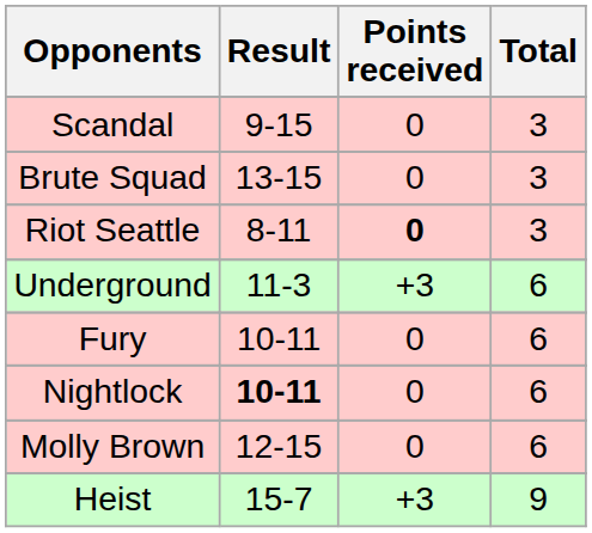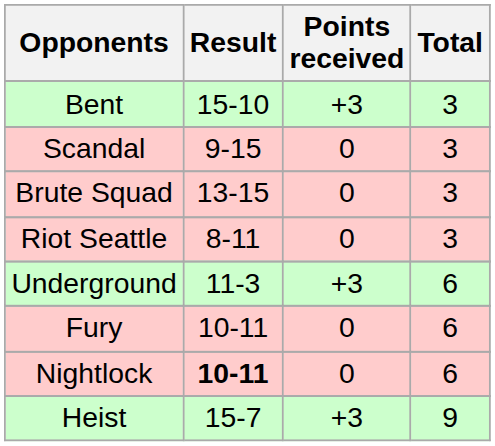 <table class="wikitable" ; width:50%;">
 <tr>
 <th>Opponents</th>
 <th>Result</th>
 <th>Points<br>received</th>
 <th>Total</th>
 </tr>
 <tr>
+</tr>
+<tr bgcolor=#ccffcc>
+<td style="text-align: center;">Bent</td>
+<td style="text-align: center;">15-10</td>
+<td style="text-align: center;">+3</td>
+<td style="text-align: center;">3</td>
 </tr>
 <tr>
 </tr>
 <tr bgcolor=#ffcccc>
 <td style="text-align: center;">Scandal</td>
 <td style="text-align: center;">9-15</td>
 <td style="text-align: center;">0</td>
 <td style="text-align: center;">3</td>
 </tr>
 <tr>
 </tr>
 <tr bgcolor=#ffcccc>
 <td style="text-align: center;">Brute Squad</td>
 <td style="text-align: center;">13-15</td>
 <td style="text-align: center;">0</td>
 <td style="text-align: center;">3</td>
 </tr>
 <tr>
 </tr>
 <tr bgcolor=#ffcccc>
 <td style="text-align: center;">Riot Seattle</td>
 <td style="text-align: center;">8-11</td>
-<td style="text-align: center;"><strong>0</strong></td>
+<td style="text-align: center;">0</td>
 <td style="text-align: center;">3</td>
 </tr>
 <tr>
 </tr>
 <tr bgcolor=#ccffcc>
 <td style="text-align: center;">Underground</td>
 <td style="text-align: center;">11-3</td>
 <td style="text-align: center;">+3</td>
 <td style="text-align: center;">6</td>
 </tr>
 <tr>
 </tr>
 <tr bgcolor=#ffcccc>
 <td style="text-align: center;">Fury</td>
 <td style="text-align: center;">10-11</td>
 <td style="text-align: center;">0</td>
 <td style="text-align: center;">6</td>
 </tr>
 <tr>
 </tr>
 <tr bgcolor=#ffcccc>
 <td style="text-align: center;">Nightlock</td>
 <td style="text-align: center;"><strong>10-11</strong></td>
 <td style="text-align: center;">0</td>
 <td style="text-align: center;">6</td>
 </tr>
 <tr>
 </tr>
-<tr bgcolor=#ffcccc>
-<td style="text-align: center;">Molly Brown</td>
-<td style="text-align: center;">12-15</td>
-<td style="text-align: center;">0</td>
-<td style="text-align: center;">6</td>
-</tr>
 <tr>
 </tr>
 <tr bgcolor=#ccffcc>
 <td style="text-align: center;">Heist</td>
 <td style="text-align: center;">15-7</td>
 <td style="text-align: center;">+3</td>
 <td style="text-align: center;">9</td>
 </tr>
 </table>
